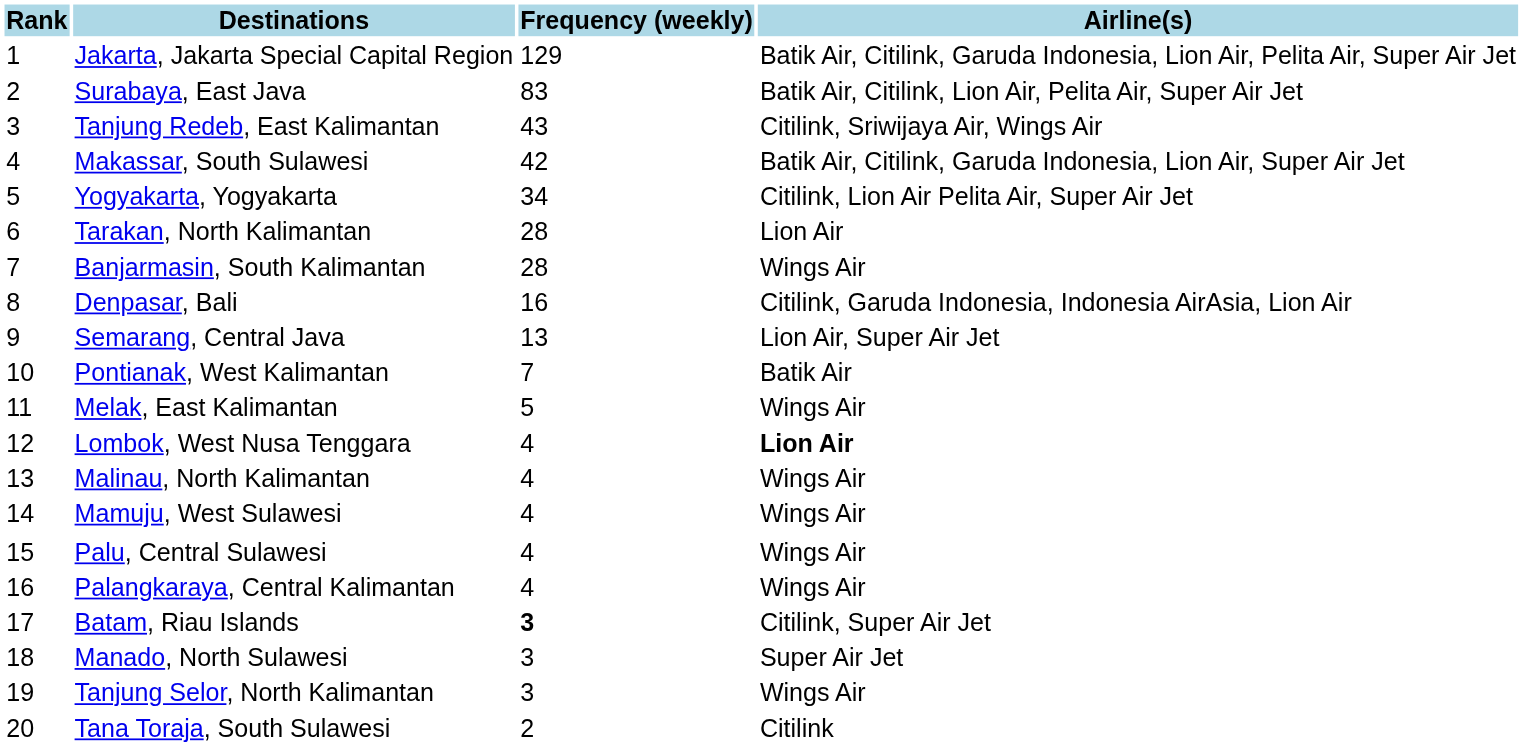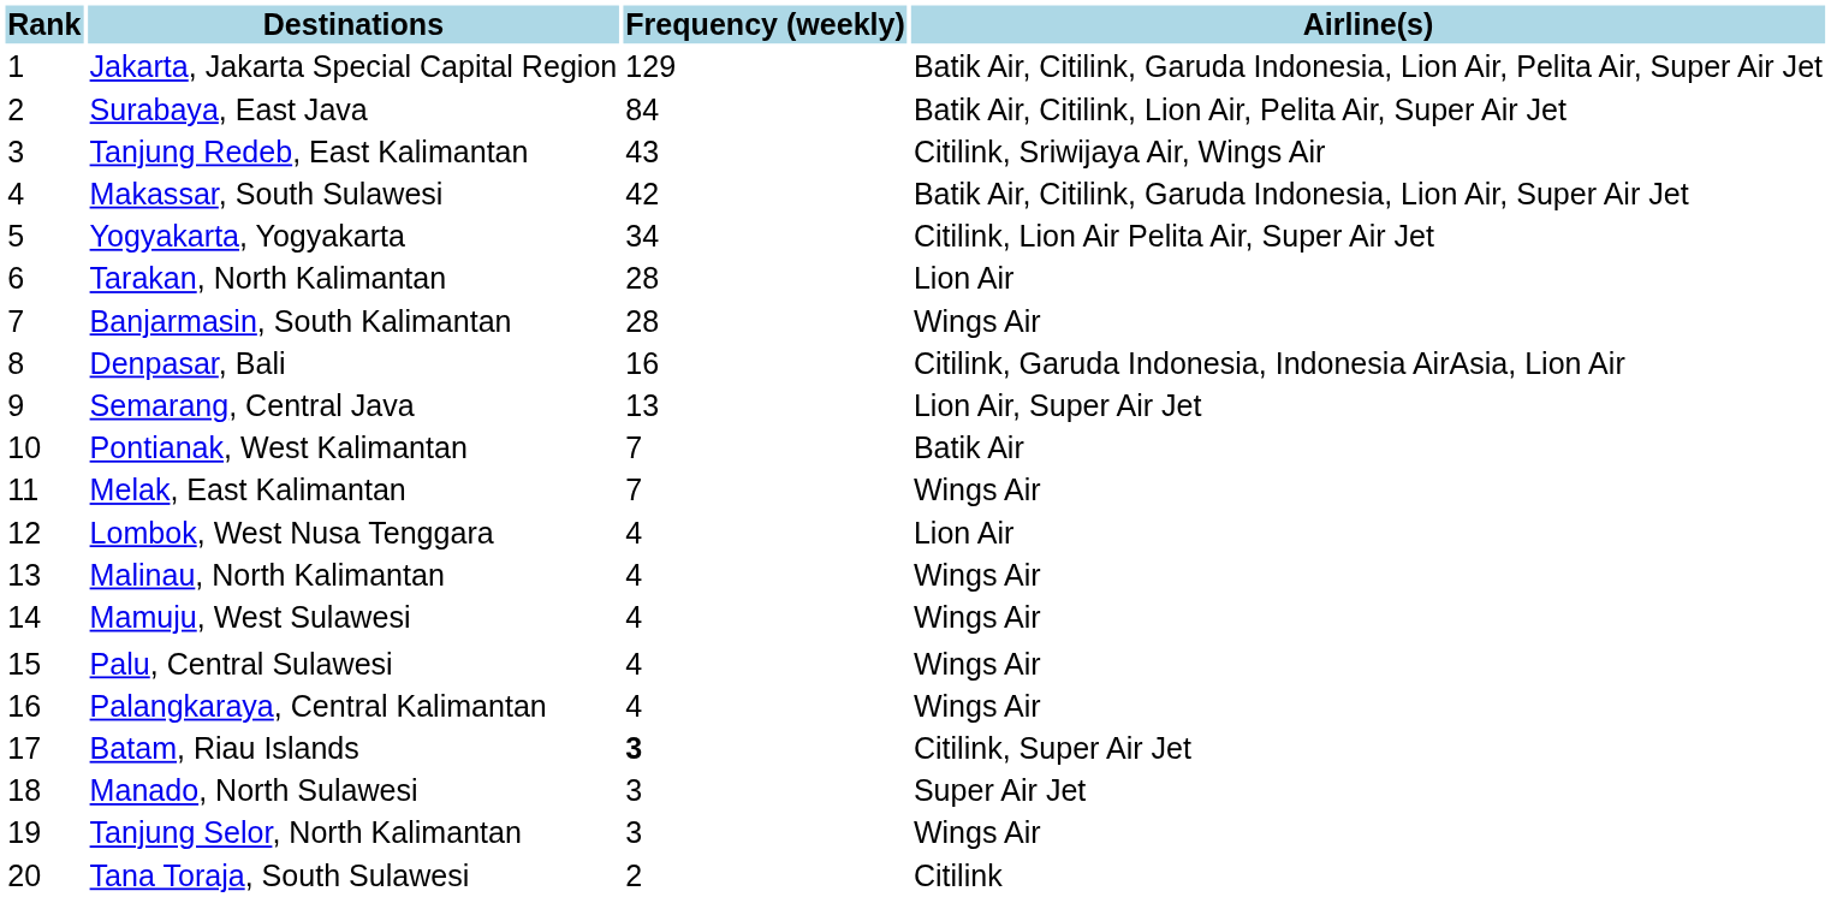 <table class="sortable" style="font-size:89%; align=center;">
 <tr style="background:lightblue;">
 <th>Rank</th>
 <th>Destinations</th>
 <th>Frequency (weekly)</th>
 <th>Airline(s)</th>
 </tr>
 <tr>
 <td>1</td>
 <td> <a href='#'>Jakarta</a>, Jakarta Special Capital Region</td>
 <td>129</td>
 <td>Batik Air, Citilink, Garuda Indonesia, Lion Air, Pelita Air, Super Air Jet</td>
 </tr>
 <tr>
 <td>2</td>
 <td> <a href='#'>Surabaya</a>, East Java</td>
-<td>83</td>
+<td>84</td>
 <td>Batik Air, Citilink, Lion Air, Pelita Air, Super Air Jet</td>
 </tr>
 <tr>
 <td>3</td>
 <td> <a href='#'>Tanjung Redeb</a>, East Kalimantan</td>
 <td>43</td>
 <td>Citilink, Sriwijaya Air, Wings Air</td>
 </tr>
 <tr>
 <td>4</td>
 <td> <a href='#'>Makassar</a>, South Sulawesi</td>
 <td>42</td>
 <td>Batik Air, Citilink, Garuda Indonesia, Lion Air, Super Air Jet</td>
 </tr>
 <tr>
 <td>5</td>
 <td> <a href='#'>Yogyakarta</a>, Yogyakarta</td>
 <td>34</td>
 <td>Citilink, Lion Air Pelita Air, Super Air Jet</td>
 </tr>
 <tr>
 <td>6</td>
 <td> <a href='#'>Tarakan</a>, North Kalimantan</td>
 <td>28</td>
 <td>Lion Air</td>
 </tr>
 <tr>
 <td>7</td>
 <td> <a href='#'>Banjarmasin</a>, South Kalimantan</td>
 <td>28</td>
 <td>Wings Air</td>
 </tr>
 <tr>
 <td>8</td>
 <td> <a href='#'>Denpasar</a>, Bali</td>
 <td>16</td>
 <td>Citilink, Garuda Indonesia, Indonesia AirAsia, Lion Air</td>
 </tr>
 <tr>
 <td>9</td>
 <td> <a href='#'>Semarang</a>, Central Java</td>
 <td>13</td>
 <td>Lion Air, Super Air Jet</td>
 </tr>
 <tr>
 <td>10</td>
 <td> <a href='#'>Pontianak</a>, West Kalimantan</td>
 <td>7</td>
 <td>Batik Air</td>
 </tr>
 <tr>
 <td>11</td>
 <td> <a href='#'>Melak</a>, East Kalimantan</td>
-<td>5</td>
+<td>7</td>
 <td>Wings Air</td>
 </tr>
 <tr>
 <td>12</td>
 <td> <a href='#'>Lombok</a>, West Nusa Tenggara</td>
 <td>4</td>
-<td><strong>Lion Air</strong></td>
+<td>Lion Air</td>
 </tr>
 <tr>
 <td>13</td>
 <td> <a href='#'>Malinau</a>, North Kalimantan</td>
 <td>4</td>
 <td>Wings Air</td>
 </tr>
 <tr>
 <td>14</td>
 <td> <a href='#'>Mamuju</a>, West Sulawesi</td>
 <td>4</td>
 <td>Wings Air</td>
 </tr>
 <tr>
 </tr>
 <tr>
 <td>15</td>
 <td> <a href='#'>Palu</a>, Central Sulawesi</td>
 <td>4</td>
 <td>Wings Air</td>
 </tr>
 <tr>
 <td>16</td>
 <td> <a href='#'>Palangkaraya</a>, Central Kalimantan</td>
 <td>4</td>
 <td>Wings Air</td>
 </tr>
 <tr>
 <td>17</td>
 <td> <a href='#'>Batam</a>, Riau Islands</td>
 <td><strong>3</strong></td>
 <td>Citilink, Super Air Jet</td>
 </tr>
 <tr>
 <td>18</td>
 <td> <a href='#'>Manado</a>, North Sulawesi</td>
 <td>3</td>
 <td>Super Air Jet</td>
 </tr>
 <tr>
 <td>19</td>
 <td> <a href='#'>Tanjung Selor</a>, North Kalimantan</td>
 <td>3</td>
 <td>Wings Air</td>
 </tr>
 <tr>
 <td>20</td>
 <td> <a href='#'>Tana Toraja</a>, South Sulawesi</td>
 <td>2</td>
 <td>Citilink</td>
 </tr>
 <tr>
 </tr>
 </table>
